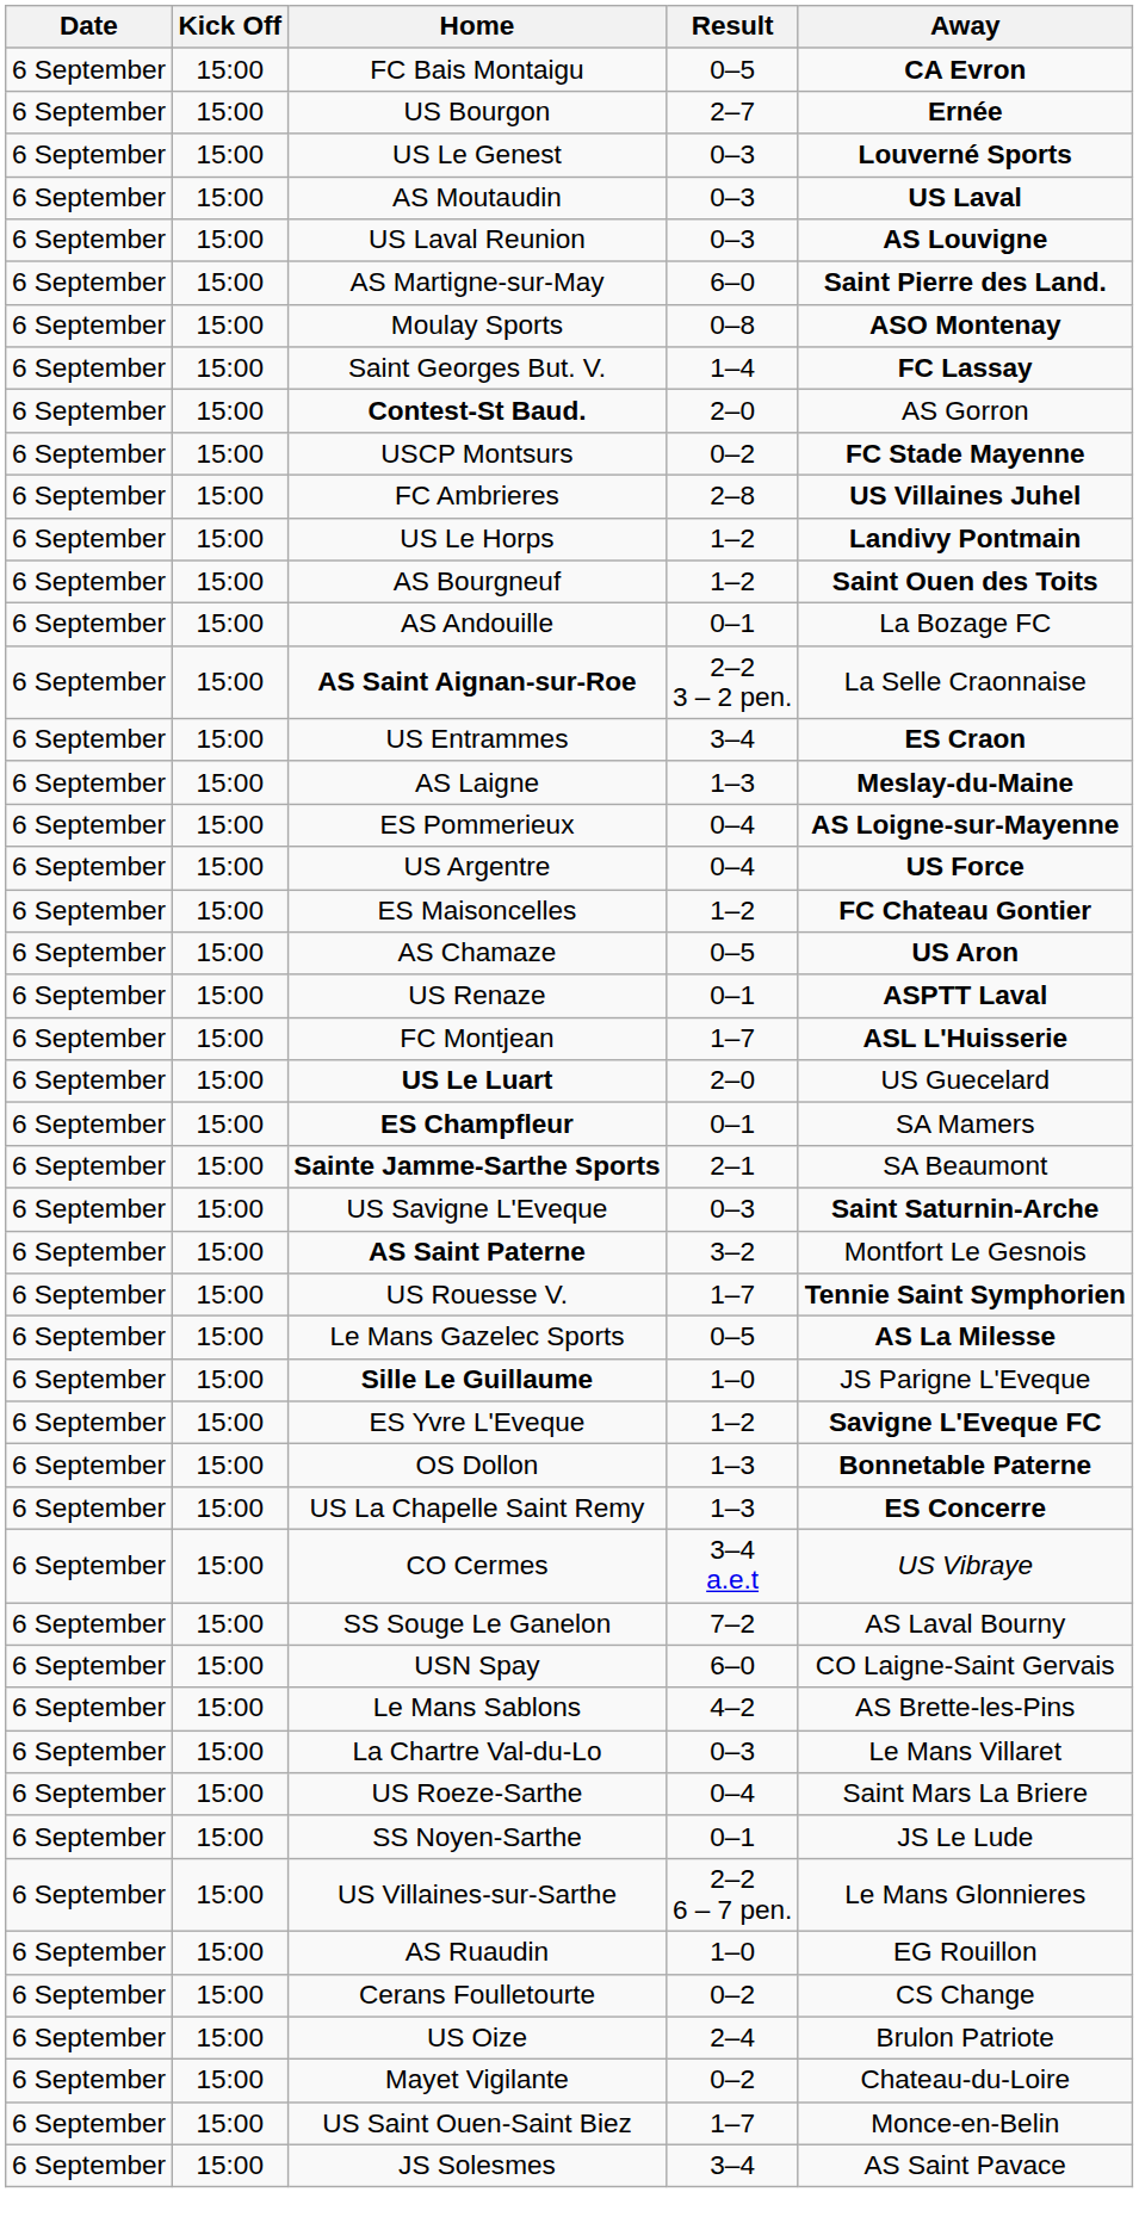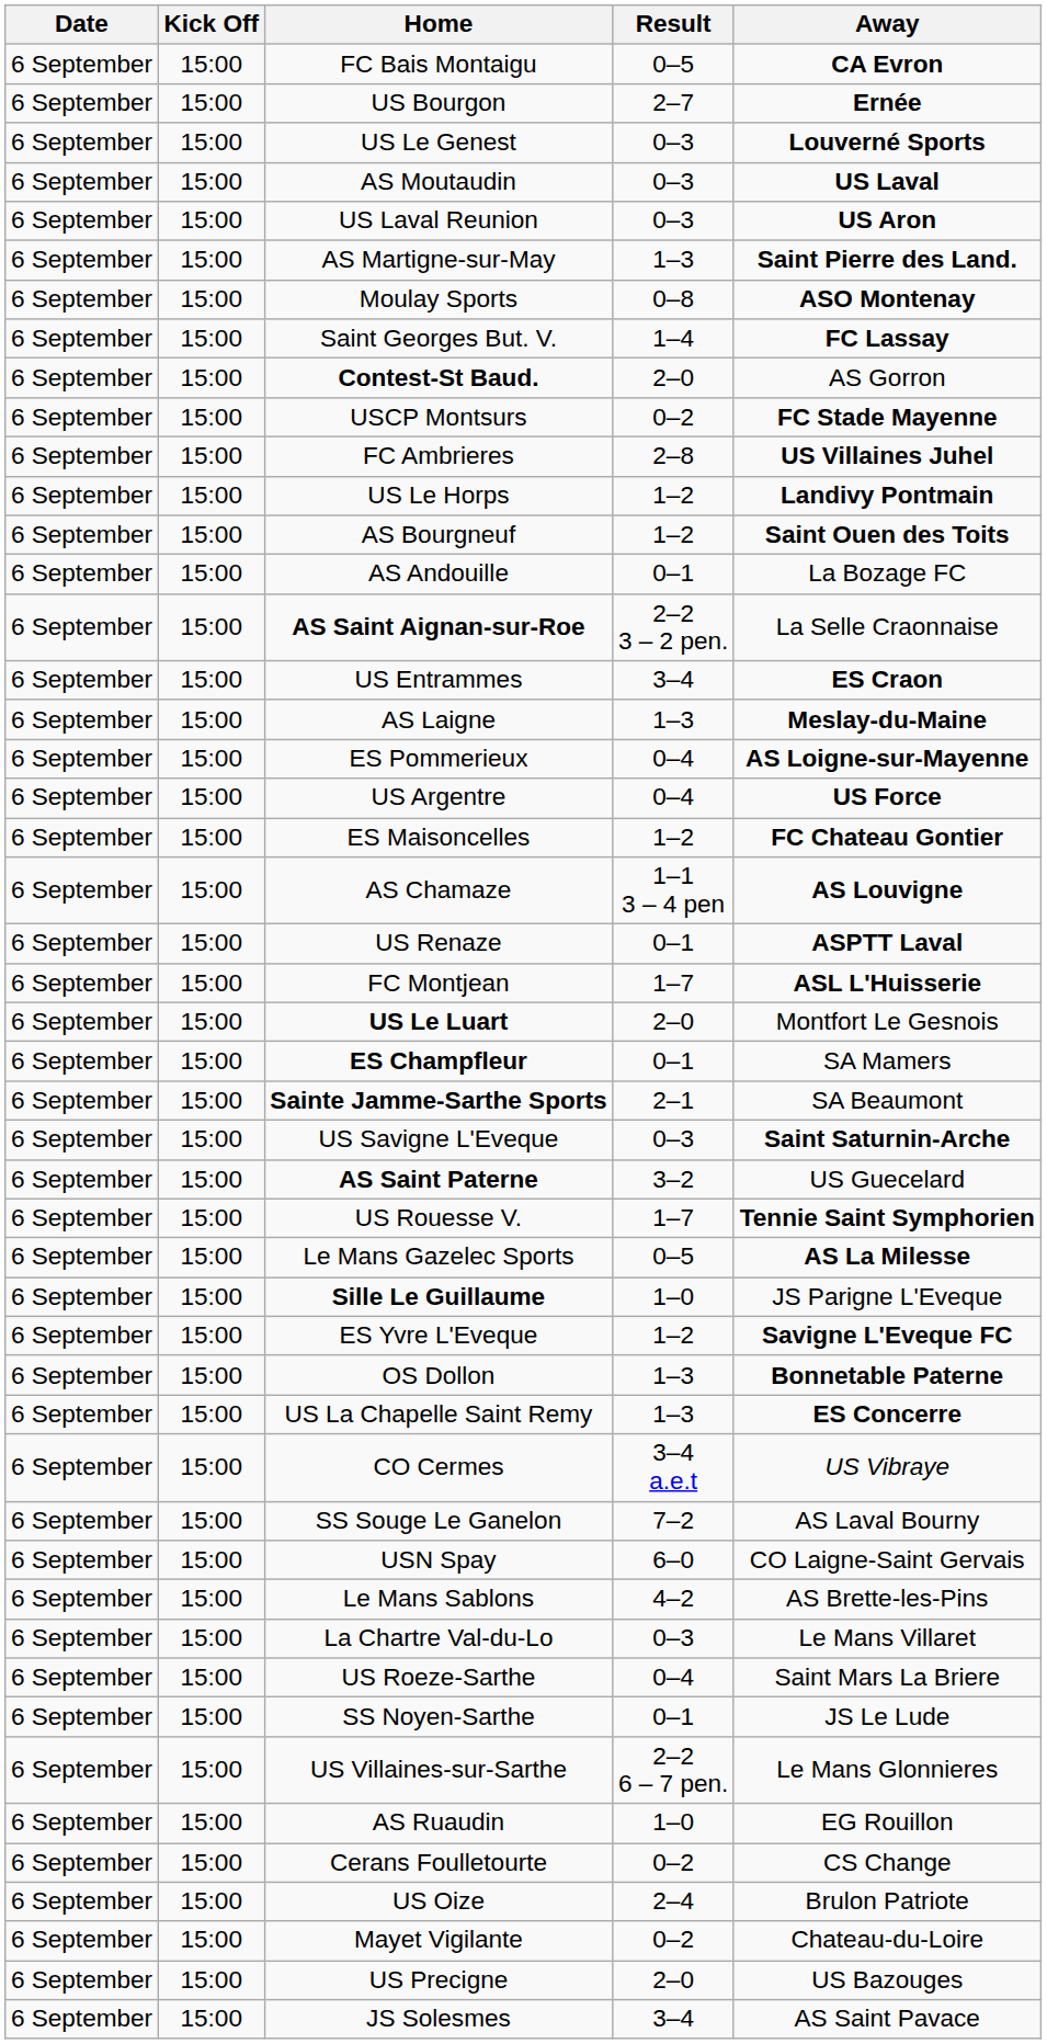 <table class="wikitable" style="text-align:center;">
 <tr>
 <th scope="col">Date</th>
 <th scope="col">Kick Off</th>
 <th scope="col">Home</th>
 <th scope="col">Result</th>
 <th scope="col">Away</th>
 </tr>
 <tr>
 <td>6 September</td>
 <td>15:00</td>
 <td>FC Bais Montaigu</td>
 <td>0–5</td>
 <td><strong>CA Evron</strong></td>
 </tr>
 <tr>
 <td>6 September</td>
 <td>15:00</td>
 <td>US Bourgon</td>
 <td>2–7</td>
 <td><strong>Ernée</strong></td>
 </tr>
 <tr>
 <td>6 September</td>
 <td>15:00</td>
 <td>US Le Genest</td>
 <td>0–3</td>
 <td><strong>Louverné Sports</strong></td>
 </tr>
 <tr>
 <td>6 September</td>
 <td>15:00</td>
 <td>AS Moutaudin</td>
 <td>0–3</td>
 <td><strong>US Laval</strong></td>
 </tr>
 <tr>
 <td>6 September</td>
 <td>15:00</td>
 <td>US Laval Reunion</td>
 <td>0–3</td>
-<td><strong>AS Louvigne</strong></td>
+<td><strong>US Aron</strong></td>
 </tr>
 <tr>
 <td>6 September</td>
 <td>15:00</td>
 <td>AS Martigne-sur-May</td>
-<td>6–0</td>
+<td>1–3</td>
 <td><strong>Saint Pierre des Land.</strong></td>
 </tr>
 <tr>
 <td>6 September</td>
 <td>15:00</td>
 <td>Moulay Sports</td>
 <td>0–8</td>
 <td><strong>ASO Montenay</strong></td>
 </tr>
 <tr>
 <td>6 September</td>
 <td>15:00</td>
 <td>Saint Georges But. V.</td>
 <td>1–4</td>
 <td><strong>FC Lassay</strong></td>
 </tr>
 <tr>
 <td>6 September</td>
 <td>15:00</td>
 <td><strong>Contest-St Baud.</strong></td>
 <td>2–0</td>
 <td>AS Gorron</td>
 </tr>
 <tr>
 <td>6 September</td>
 <td>15:00</td>
 <td>USCP Montsurs</td>
 <td>0–2</td>
 <td><strong>FC Stade Mayenne</strong></td>
 </tr>
 <tr>
 <td>6 September</td>
 <td>15:00</td>
 <td>FC Ambrieres</td>
 <td>2–8</td>
 <td><strong> US Villaines Juhel</strong></td>
 </tr>
 <tr>
 <td>6 September</td>
 <td>15:00</td>
 <td>US Le Horps</td>
 <td>1–2</td>
 <td><strong>Landivy Pontmain</strong></td>
 </tr>
 <tr>
 <td>6 September</td>
 <td>15:00</td>
 <td>AS Bourgneuf</td>
 <td>1–2</td>
 <td><strong>Saint Ouen des Toits</strong></td>
 </tr>
 <tr>
 <td>6 September</td>
 <td>15:00</td>
 <td>AS Andouille</td>
 <td>0–1</td>
 <td>La Bozage FC</td>
 </tr>
 <tr>
 <td>6 September</td>
 <td>15:00</td>
 <td><strong>AS Saint Aignan-sur-Roe</strong></td>
 <td>2–2 <br> 3 – 2 pen.</td>
 <td>La Selle Craonnaise</td>
 </tr>
 <tr>
 <td>6 September</td>
 <td>15:00</td>
 <td>US Entrammes</td>
 <td>3–4</td>
 <td><strong>ES Craon</strong></td>
 </tr>
 <tr>
 <td>6 September</td>
 <td>15:00</td>
 <td>AS Laigne</td>
 <td>1–3</td>
 <td><strong>Meslay-du-Maine</strong></td>
 </tr>
 <tr>
 <td>6 September</td>
 <td>15:00</td>
 <td>ES Pommerieux</td>
 <td>0–4</td>
 <td><strong>AS Loigne-sur-Mayenne</strong></td>
 </tr>
 <tr>
 <td>6 September</td>
 <td>15:00</td>
 <td>US Argentre</td>
 <td>0–4</td>
 <td><strong>US Force</strong></td>
 </tr>
 <tr>
 <td>6 September</td>
 <td>15:00</td>
 <td>ES Maisoncelles</td>
 <td>1–2</td>
 <td><strong>FC Chateau Gontier</strong></td>
 </tr>
 <tr>
 <td>6 September</td>
 <td>15:00</td>
 <td>AS Chamaze</td>
-<td>0–5</td>
-<td><strong>US Aron</strong></td>
+<td>1–1 <br> 3 – 4 pen</td>
+<td><strong>AS Louvigne</strong></td>
 </tr>
 <tr>
 <td>6 September</td>
 <td>15:00</td>
 <td>US Renaze</td>
 <td>0–1</td>
 <td><strong>ASPTT Laval</strong></td>
 </tr>
 <tr>
 <td>6 September</td>
 <td>15:00</td>
 <td>FC Montjean</td>
 <td>1–7</td>
 <td><strong>ASL L'Huisserie</strong></td>
 </tr>
 <tr>
 <td>6 September</td>
 <td>15:00</td>
 <td><strong>US Le Luart</strong></td>
 <td>2–0</td>
-<td>US Guecelard</td>
+<td>Montfort Le Gesnois</td>
 </tr>
 <tr>
 <td>6 September</td>
 <td>15:00</td>
 <td><strong>ES Champfleur</strong></td>
 <td>0–1</td>
 <td>SA Mamers</td>
 </tr>
 <tr>
 <td>6 September</td>
 <td>15:00</td>
 <td><strong>Sainte Jamme-Sarthe Sports</strong></td>
 <td>2–1</td>
 <td>SA Beaumont</td>
 </tr>
 <tr>
 <td>6 September</td>
 <td>15:00</td>
 <td>US Savigne L'Eveque</td>
 <td>0–3</td>
 <td><strong>Saint Saturnin-Arche</strong></td>
 </tr>
 <tr>
 <td>6 September</td>
 <td>15:00</td>
 <td><strong>AS Saint Paterne</strong></td>
 <td>3–2</td>
-<td>Montfort Le Gesnois</td>
+<td>US Guecelard</td>
 </tr>
 <tr>
 <td>6 September</td>
 <td>15:00</td>
 <td>US Rouesse V.</td>
 <td>1–7</td>
 <td><strong>Tennie Saint Symphorien</strong></td>
 </tr>
 <tr>
 <td>6 September</td>
 <td>15:00</td>
 <td>Le Mans Gazelec Sports</td>
 <td>0–5</td>
 <td><strong>AS La Milesse</strong></td>
 </tr>
 <tr>
 <td>6 September</td>
 <td>15:00</td>
 <td><strong>Sille Le Guillaume</strong></td>
 <td>1–0</td>
 <td>JS Parigne L'Eveque</td>
 </tr>
 <tr>
 <td>6 September</td>
 <td>15:00</td>
 <td>ES Yvre L'Eveque</td>
 <td>1–2</td>
 <td><strong>Savigne L'Eveque FC</strong></td>
 </tr>
 <tr>
 <td>6 September</td>
 <td>15:00</td>
 <td>OS Dollon</td>
 <td>1–3</td>
 <td><strong>Bonnetable Paterne</strong></td>
 </tr>
 <tr>
 <td>6 September</td>
 <td>15:00</td>
 <td>US La Chapelle Saint Remy</td>
 <td>1–3</td>
 <td><strong>ES Concerre</strong></td>
 </tr>
 <tr>
 <td>6 September</td>
 <td>15:00</td>
 <td>CO Cermes</td>
 <td>3–4 <br> <a href='#'>a.e.t</a></td>
 <td><em>US Vibraye<strong></td>
 </tr>
 <tr>
 <td>6 September</td>
 <td>15:00</td>
 <td></strong>SS Souge Le Ganelon<strong></td>
 <td>7–2</td>
 <td>AS Laval Bourny</td>
 </tr>
 <tr>
 <td>6 September</td>
 <td>15:00</td>
 <td></strong>USN Spay<strong></td>
 <td>6–0</td>
 <td>CO Laigne-Saint Gervais</td>
 </tr>
 <tr>
 <td>6 September</td>
 <td>15:00</td>
 <td></strong>Le Mans Sablons<strong></td>
 <td>4–2</td>
 <td>AS Brette-les-Pins</td>
 </tr>
 <tr>
 <td>6 September</td>
 <td>15:00</td>
 <td>La Chartre Val-du-Lo</td>
 <td>0–3</td>
 <td></strong>Le Mans Villaret<strong></td>
 </tr>
 <tr>
 <td>6 September</td>
 <td>15:00</td>
 <td>US Roeze-Sarthe</td>
 <td>0–4</td>
 <td></strong>Saint Mars La Briere<strong></td>
 </tr>
 <tr>
 <td>6 September</td>
 <td>15:00</td>
 <td>SS Noyen-Sarthe</td>
 <td>0–1</td>
 <td>JS Le Lude</td>
 </tr>
 <tr>
 <td>6 September</td>
 <td>15:00</td>
 <td>US Villaines-sur-Sarthe</td>
 <td>2–2 <br> 6 – 7 pen.</td>
 <td></strong>Le Mans Glonnieres<strong></td>
 </tr>
 <tr>
 <td>6 September</td>
 <td>15:00</td>
 <td></strong>AS Ruaudin<strong></td>
 <td>1–0</td>
 <td>EG Rouillon</td>
 </tr>
 <tr>
 <td>6 September</td>
 <td>15:00</td>
 <td>Cerans Foulletourte</td>
 <td>0–2</td>
 <td></strong>CS Change<strong></td>
 </tr>
 <tr>
 <td>6 September</td>
 <td>15:00</td>
 <td>US Oize</td>
 <td>2–4</td>
 <td></strong>Brulon Patriote<strong></td>
 </tr>
 <tr>
 <td>6 September</td>
 <td>15:00</td>
 <td>Mayet Vigilante</td>
 <td>0–2</td>
 <td></strong>Chateau-du-Loire<strong></td>
 </tr>
 <tr>
 <td>6 September</td>
 <td>15:00</td>
-<td>US Saint Ouen-Saint Biez</td>
-<td>1–7</td>
-<td></strong>Monce-en-Belin<strong></td>
+<td></strong>US Precigne<strong></td>
+<td>2–0</td>
+<td>US Bazouges</td>
 </tr>
 <tr>
 <td>6 September</td>
 <td>15:00</td>
 <td>JS Solesmes</td>
 <td>3–4</td>
 <td></strong>AS Saint Pavace<strong></td>
 </tr>
 </table>
